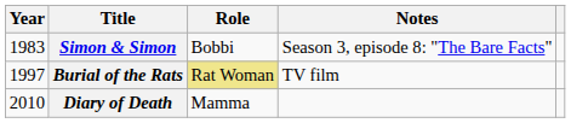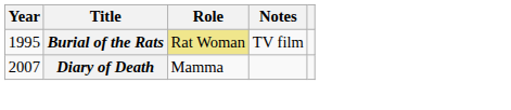 <table class="wikitable sortable plainrowheaders">
 <tr>
 <th scope="col">Year</th>
 <th scope="col">Title</th>
 <th scope="col">Role</th>
 <th scope="col" class="unsortable">Notes</th>
 <th scope="col" class="unsortable"></th>
 </tr>
 <tr>
-<td>1983</td>
-<th scope="row"><em><a href='#'>Simon & Simon</a></em></th>
-<td>Bobbi</td>
-<td>Season 3, episode 8: "<a href='#'>The Bare Facts</a>"</td>
-<td></td>
-</tr>
-<tr>
-<td>1997</td>
+<td>1995</td>
 <th scope="row"><em>Burial of the Rats</em></th>
 <td style="background: khaki;">Rat Woman</td>
 <td>TV film</td>
 <td></td>
 </tr>
 <tr>
-<td>2010</td>
+<td>2007</td>
 <th scope="row"><em>Diary of Death</em></th>
 <td>Mamma</td>
 <td></td>
 <td></td>
 </tr>
 </table>
